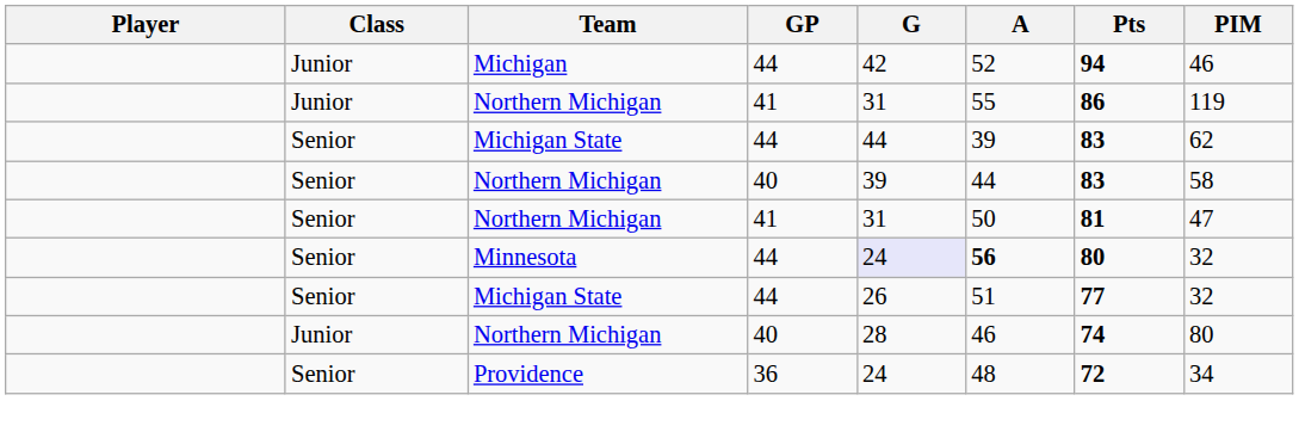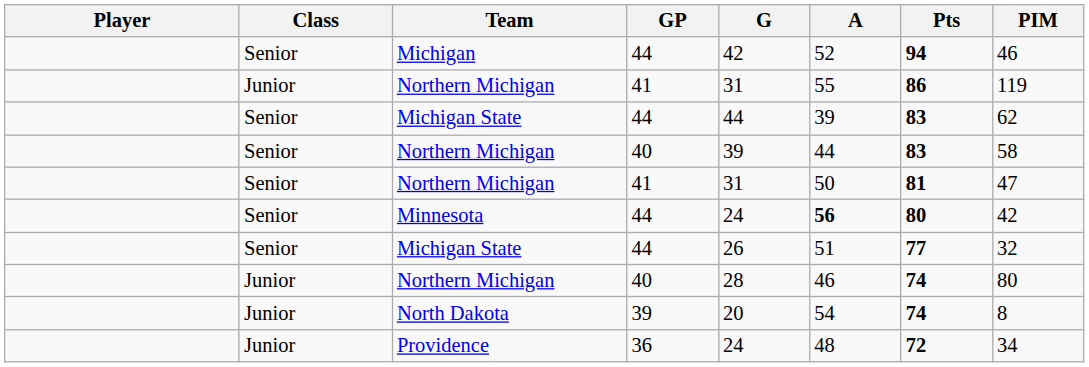 <table class="wikitable sortable">
 <tr>
 <th style="width: 11em;">Player</th>
 <th style="width: 7em;">Class</th>
 <th style="width: 11em;">Team</th>
 <th style="width: 4em;">GP</th>
 <th style="width: 4em;">G</th>
 <th style="width: 4em;">A</th>
 <th style="width: 4em;">Pts</th>
 <th style="width: 4em;">PIM</th>
 </tr>
 <tr>
 <td></td>
-<td>Junior</td>
+<td>Senior</td>
 <td><a href='#'>Michigan</a></td>
 <td>44</td>
 <td>42</td>
 <td>52</td>
 <td><strong>94</strong></td>
 <td>46</td>
 </tr>
 <tr>
 <td></td>
 <td>Junior</td>
 <td><a href='#'>Northern Michigan</a></td>
 <td>41</td>
 <td>31</td>
 <td>55</td>
 <td><strong>86</strong></td>
 <td>119</td>
 </tr>
 <tr>
 <td></td>
 <td>Senior</td>
 <td><a href='#'>Michigan State</a></td>
 <td>44</td>
 <td>44</td>
 <td>39</td>
 <td><strong>83</strong></td>
 <td>62</td>
 </tr>
 <tr>
 <td></td>
 <td>Senior</td>
 <td><a href='#'>Northern Michigan</a></td>
 <td>40</td>
 <td>39</td>
 <td>44</td>
 <td><strong>83</strong></td>
 <td>58</td>
 </tr>
 <tr>
 <td></td>
 <td>Senior</td>
 <td><a href='#'>Northern Michigan</a></td>
 <td>41</td>
 <td>31</td>
 <td>50</td>
 <td><strong>81</strong></td>
 <td>47</td>
 </tr>
 <tr>
 <td></td>
 <td>Senior</td>
 <td><a href='#'>Minnesota</a></td>
 <td>44</td>
-<td style="background: lavender;">24</td>
+<td>24</td>
 <td><strong>56</strong></td>
 <td><strong>80</strong></td>
-<td>32</td>
+<td>42</td>
 </tr>
 <tr>
 <td></td>
 <td>Senior</td>
 <td><a href='#'>Michigan State</a></td>
 <td>44</td>
 <td>26</td>
 <td>51</td>
 <td><strong>77</strong></td>
 <td>32</td>
 </tr>
 <tr>
 <td></td>
 <td>Junior</td>
 <td><a href='#'>Northern Michigan</a></td>
 <td>40</td>
 <td>28</td>
 <td>46</td>
 <td><strong>74</strong></td>
 <td>80</td>
 </tr>
 <tr>
 <td></td>
-<td>Senior</td>
+<td>Junior</td>
+<td><a href='#'>North Dakota</a></td>
+<td>39</td>
+<td>20</td>
+<td>54</td>
+<td><strong>74</strong></td>
+<td>8</td>
+</tr>
+<tr>
+<td></td>
+<td>Junior</td>
 <td><a href='#'>Providence</a></td>
 <td>36</td>
 <td>24</td>
 <td>48</td>
 <td><strong>72</strong></td>
 <td>34</td>
 </tr>
 </table>
